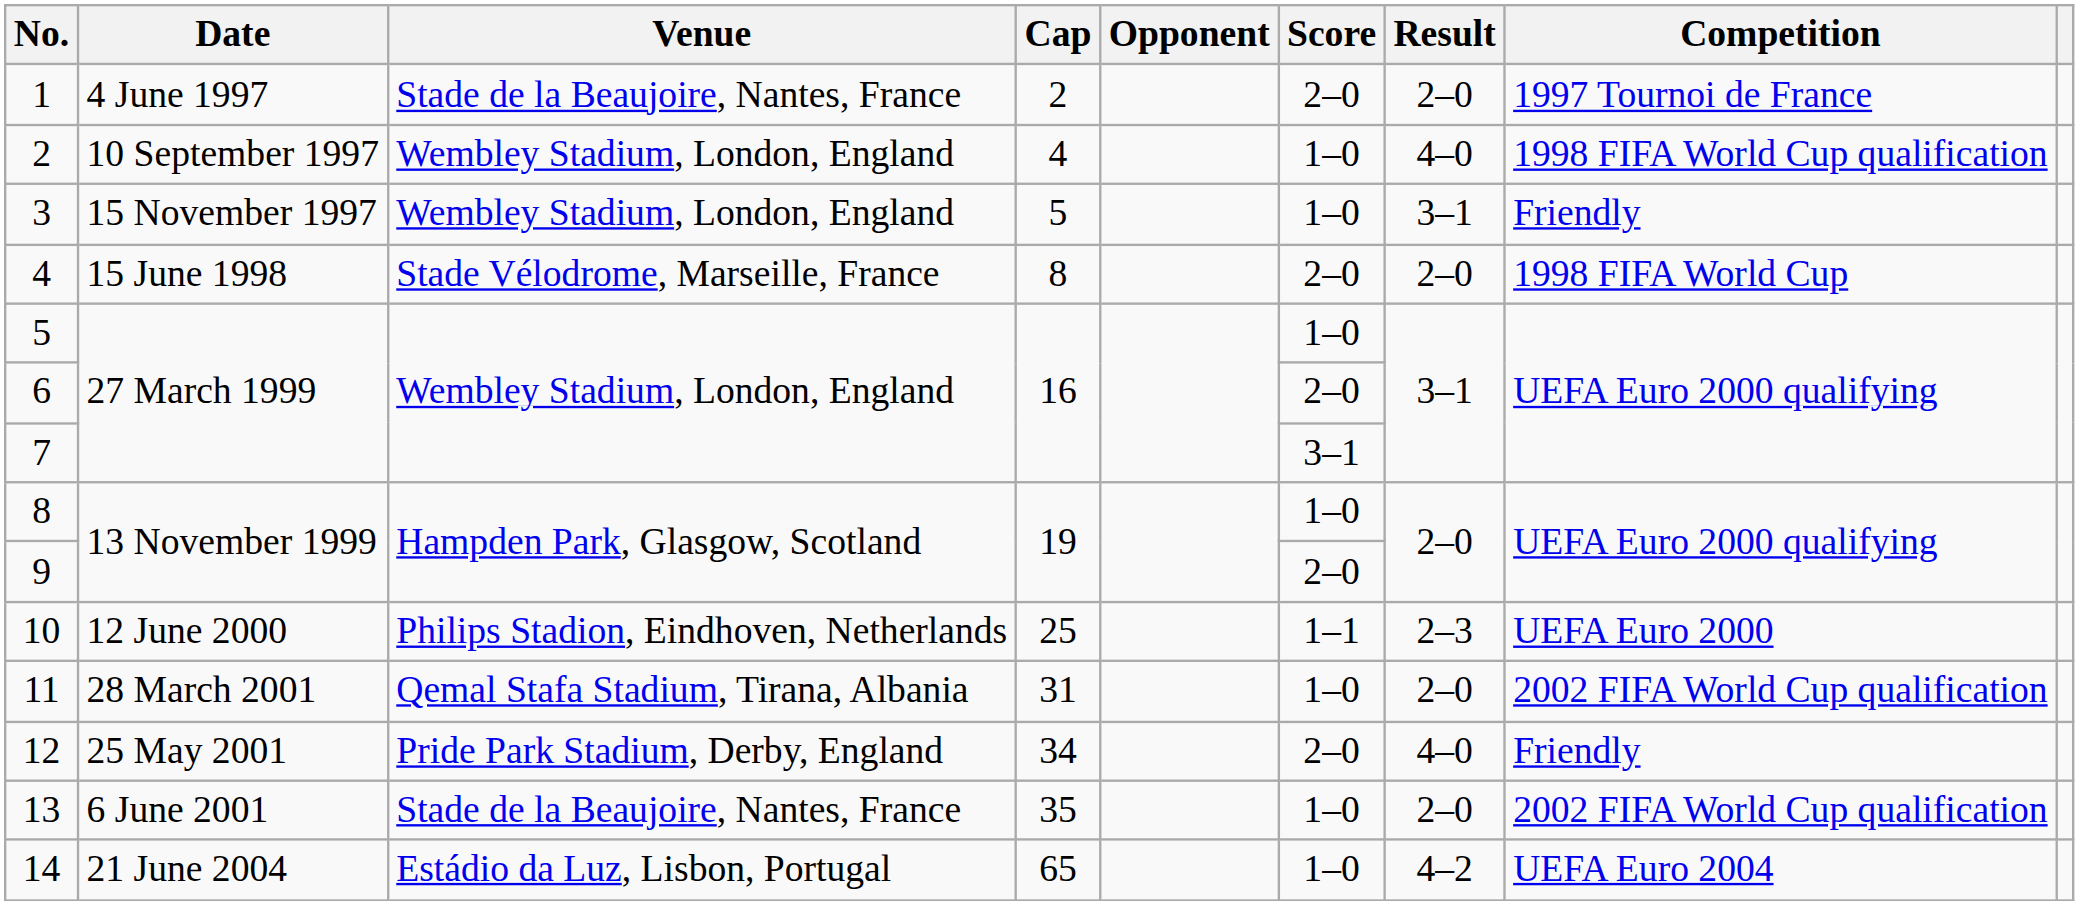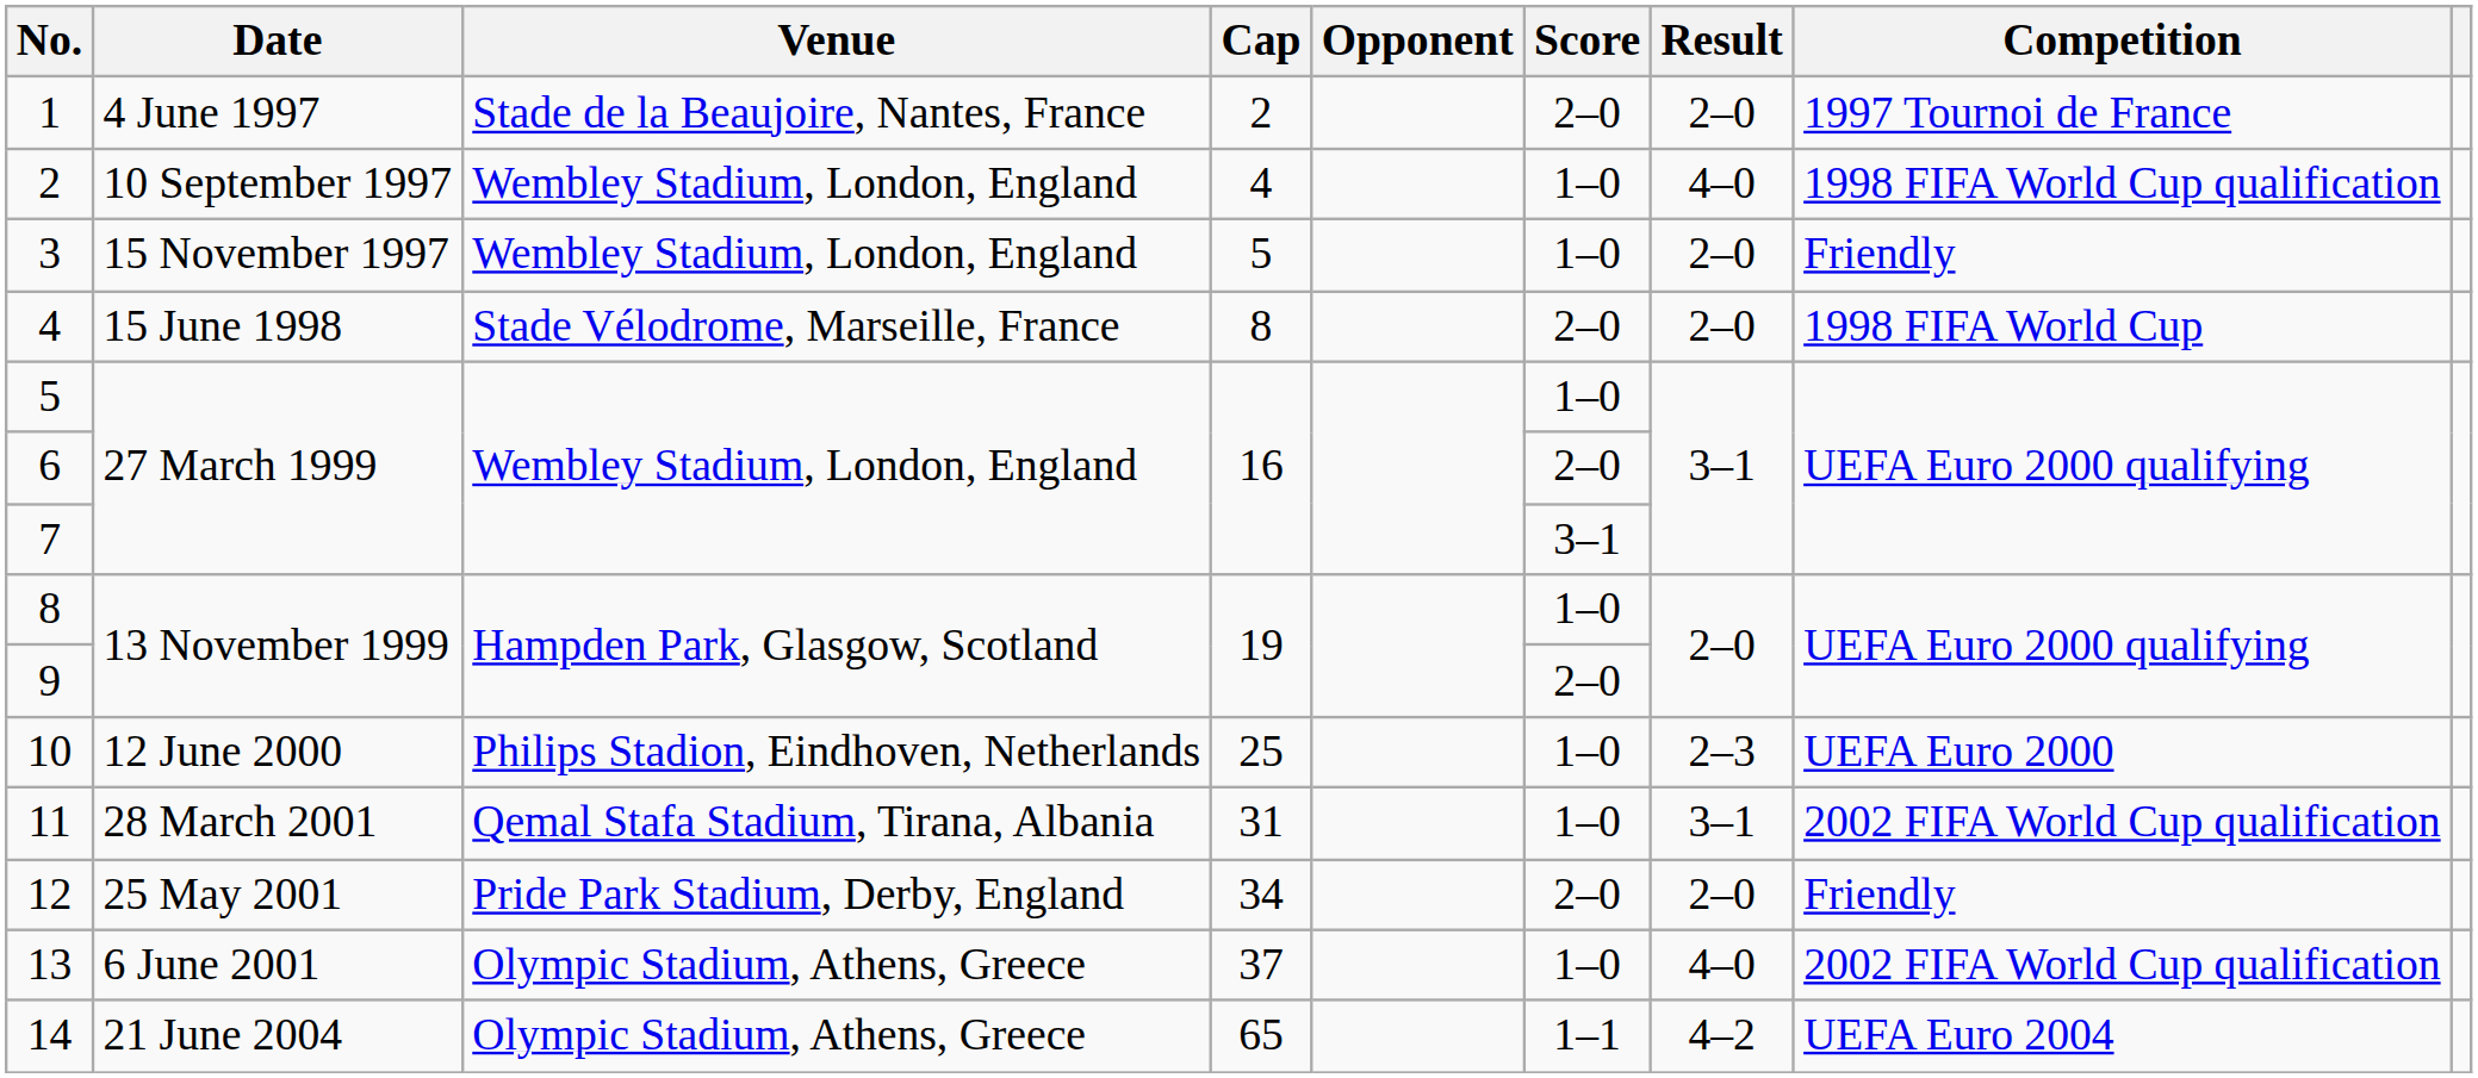 <table class="wikitable sortable">
 <tr>
 <th scope="col">No.</th>
 <th scope="col">Date</th>
 <th scope="col">Venue</th>
 <th scope="col">Cap</th>
 <th scope="col">Opponent</th>
 <th scope="col">Score</th>
 <th scope="col">Result</th>
 <th scope="col">Competition</th>
 <th scope="col" class="unsortable"></th>
 </tr>
 <tr>
 <td style="text-align: center;">1</td>
 <td>4 June 1997</td>
 <td><a href='#'>Stade de la Beaujoire</a>, Nantes, France</td>
 <td style="text-align: center;">2</td>
 <td></td>
 <td style="text-align: center;">2–0</td>
 <td style="text-align: center;">2–0</td>
 <td><a href='#'>1997 Tournoi de France</a></td>
 <td style="text-align: center;"></td>
 </tr>
 <tr>
 <td style="text-align: center;">2</td>
 <td>10 September 1997</td>
 <td><a href='#'>Wembley Stadium</a>, London, England</td>
 <td style="text-align: center;">4</td>
 <td></td>
 <td style="text-align: center;">1–0</td>
 <td style="text-align: center;">4–0</td>
 <td><a href='#'>1998 FIFA World Cup qualification</a></td>
 <td style="text-align: center;"></td>
 </tr>
 <tr>
 <td style="text-align: center;">3</td>
 <td>15 November 1997</td>
 <td><a href='#'>Wembley Stadium</a>, London, England</td>
 <td style="text-align: center;">5</td>
 <td></td>
 <td style="text-align: center;">1–0</td>
-<td style="text-align: center;">3–1</td>
+<td style="text-align: center;">2–0</td>
 <td><a href='#'>Friendly</a></td>
 <td style="text-align: center;"></td>
 </tr>
 <tr>
 <td style="text-align: center;">4</td>
 <td>15 June 1998</td>
 <td><a href='#'>Stade Vélodrome</a>, Marseille, France</td>
 <td style="text-align: center;">8</td>
 <td></td>
 <td style="text-align: center;">2–0</td>
 <td style="text-align: center;">2–0</td>
 <td><a href='#'>1998 FIFA World Cup</a></td>
 <td style="text-align: center;"></td>
 </tr>
 <tr>
 <td style="text-align: center;">5</td>
 <td rowspan="3">27 March 1999</td>
 <td rowspan="3"><a href='#'>Wembley Stadium</a>, London, England</td>
 <td rowspan="3" style="text-align: center;">16</td>
 <td rowspan="3"></td>
 <td style="text-align: center;">1–0</td>
 <td rowspan="3" style="text-align: center;">3–1</td>
 <td rowspan="3"><a href='#'>UEFA Euro 2000 qualifying</a></td>
 <td rowspan="3" style="text-align: center;"></td>
 </tr>
 <tr>
 <td style="text-align: center;">6</td>
 <td style="text-align: center;">2–0</td>
 </tr>
 <tr>
 <td style="text-align: center;">7</td>
 <td style="text-align: center;">3–1</td>
 </tr>
 <tr>
 <td style="text-align: center;">8</td>
 <td rowspan="2">13 November 1999</td>
 <td rowspan="2"><a href='#'>Hampden Park</a>, Glasgow, Scotland</td>
 <td rowspan="2" style="text-align: center;">19</td>
 <td rowspan="2"></td>
 <td style="text-align: center;">1–0</td>
 <td rowspan="2" style="text-align: center;">2–0</td>
 <td rowspan="2"><a href='#'>UEFA Euro 2000 qualifying</a></td>
 <td rowspan="2" style="text-align: center;"></td>
 </tr>
 <tr>
 <td style="text-align: center;">9</td>
 <td style="text-align: center;">2–0</td>
 </tr>
 <tr>
 <td style="text-align: center;">10</td>
 <td>12 June 2000</td>
 <td><a href='#'>Philips Stadion</a>, Eindhoven, Netherlands</td>
 <td style="text-align: center;">25</td>
 <td></td>
-<td style="text-align: center;">1–1</td>
+<td style="text-align: center;">1–0</td>
 <td style="text-align: center;">2–3</td>
 <td><a href='#'>UEFA Euro 2000</a></td>
 <td style="text-align: center;"></td>
 </tr>
 <tr>
 <td style="text-align: center;">11</td>
 <td>28 March 2001</td>
 <td><a href='#'>Qemal Stafa Stadium</a>, Tirana, Albania</td>
 <td style="text-align: center;">31</td>
 <td></td>
 <td style="text-align: center;">1–0</td>
-<td style="text-align: center;">2–0</td>
+<td style="text-align: center;">3–1</td>
 <td><a href='#'>2002 FIFA World Cup qualification</a></td>
 <td style="text-align: center;"></td>
 </tr>
 <tr>
 <td style="text-align: center;">12</td>
 <td>25 May 2001</td>
 <td><a href='#'>Pride Park Stadium</a>, Derby, England</td>
 <td style="text-align: center;">34</td>
 <td></td>
 <td style="text-align: center;">2–0</td>
-<td style="text-align: center;">4–0</td>
+<td style="text-align: center;">2–0</td>
 <td><a href='#'>Friendly</a></td>
 <td style="text-align: center;"></td>
 </tr>
 <tr>
 <td style="text-align: center;">13</td>
 <td>6 June 2001</td>
-<td><a href='#'>Stade de la Beaujoire</a>, Nantes, France</td>
-<td style="text-align: center;">35</td>
+<td><a href='#'>Olympic Stadium</a>, Athens, Greece</td>
+<td style="text-align: center;">37</td>
 <td></td>
 <td style="text-align: center;">1–0</td>
-<td style="text-align: center;">2–0</td>
+<td style="text-align: center;">4–0</td>
 <td><a href='#'>2002 FIFA World Cup qualification</a></td>
 <td style="text-align: center;"></td>
 </tr>
 <tr>
 <td style="text-align: center;">14</td>
 <td>21 June 2004</td>
-<td><a href='#'>Estádio da Luz</a>, Lisbon, Portugal</td>
+<td><a href='#'>Olympic Stadium</a>, Athens, Greece</td>
 <td style="text-align: center;">65</td>
 <td></td>
-<td style="text-align: center;">1–0</td>
+<td style="text-align: center;">1–1</td>
 <td style="text-align: center;">4–2</td>
 <td><a href='#'>UEFA Euro 2004</a></td>
 <td style="text-align: center;"></td>
 </tr>
 </table>
